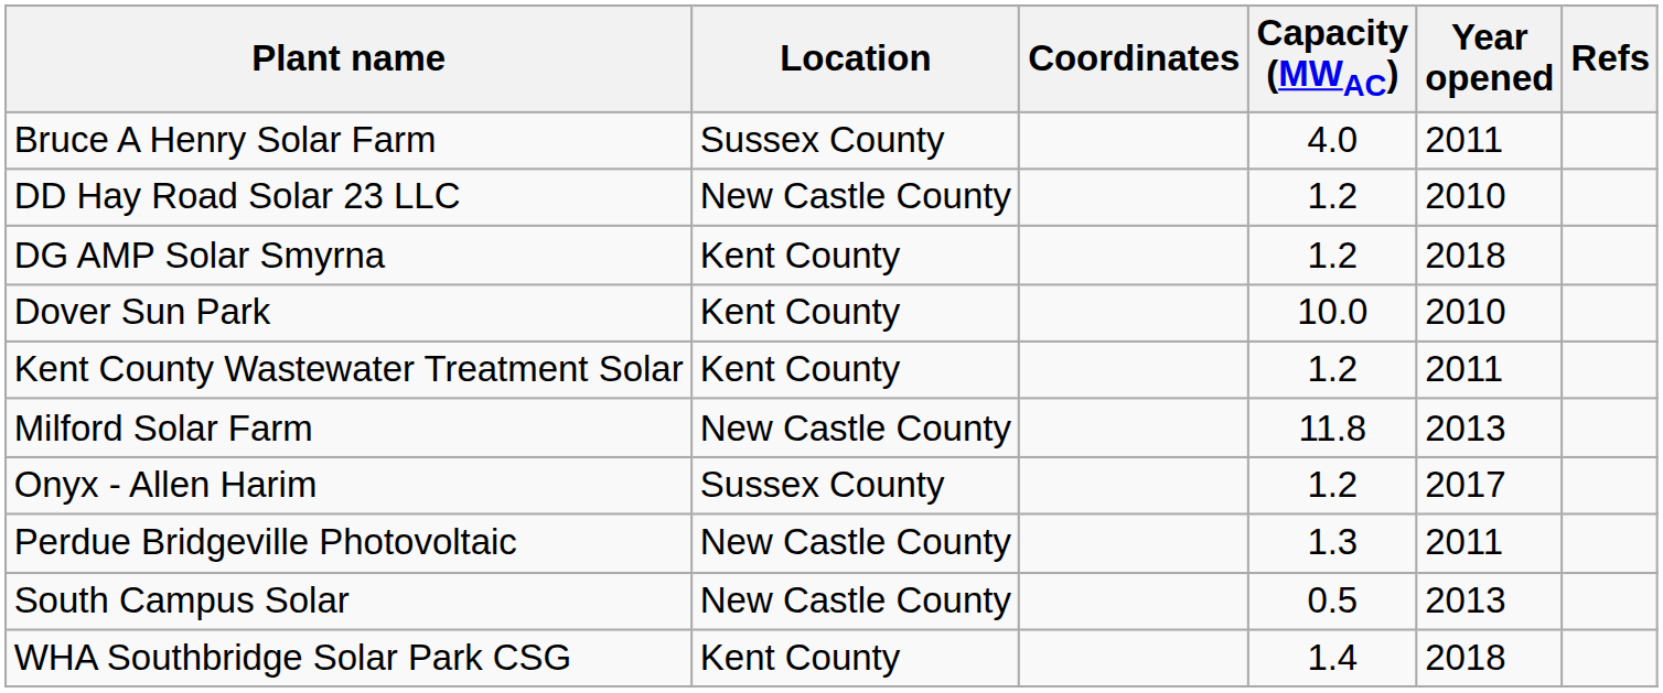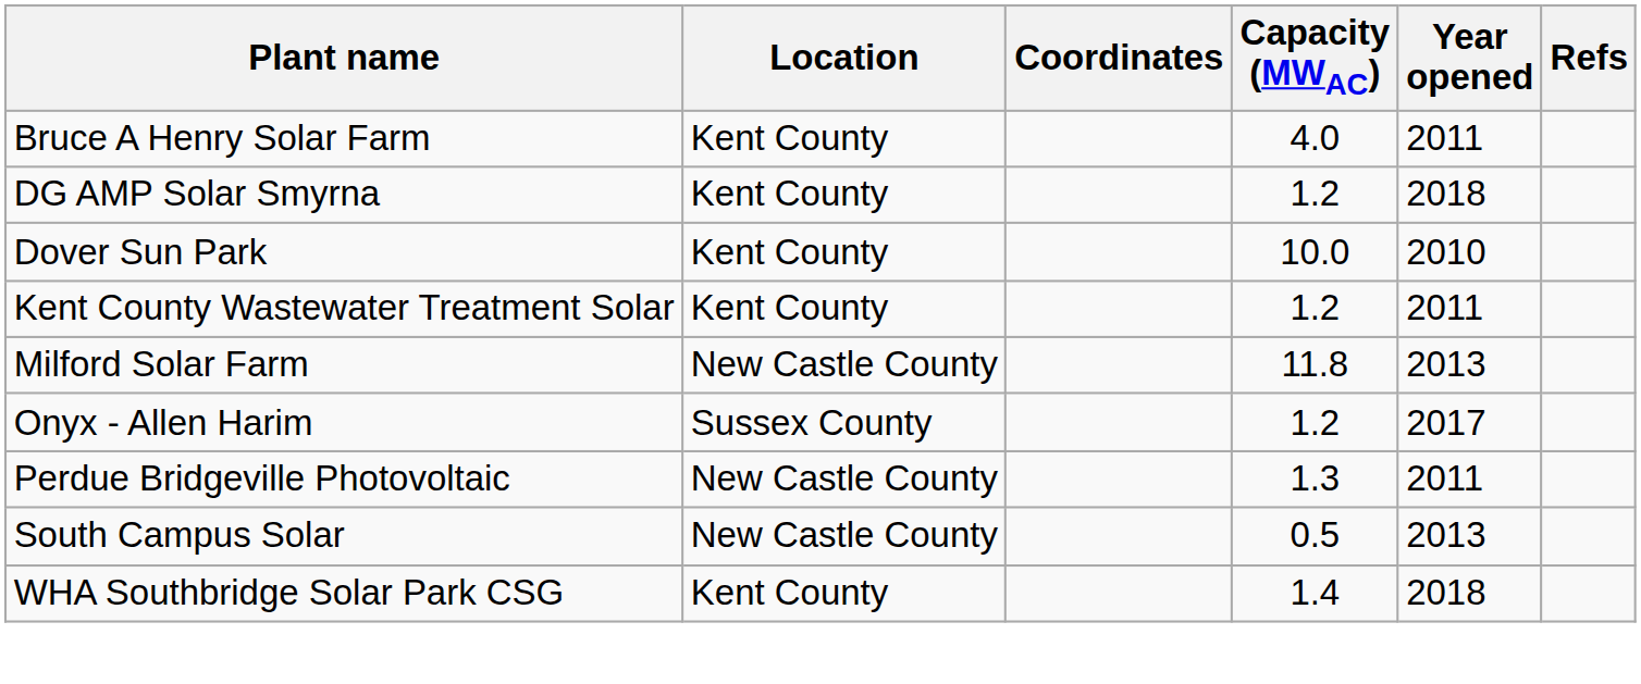 <table class="wikitable sortable">
 <tr>
 <th>Plant name</th>
 <th>Location</th>
 <th>Coordinates</th>
 <th>Capacity<br>(<a href='#'>MW<sub>AC</sub></a>)</th>
 <th>Year<br>opened</th>
 <th>Refs</th>
 </tr>
 <tr>
 <td>Bruce A Henry Solar Farm</td>
-<td>Sussex County</td>
+<td>Kent County</td>
 <td></td>
 <td align=center>4.0</td>
 <td>2011</td>
-<td></td>
-</tr>
-<tr>
-<td>DD Hay Road Solar 23 LLC</td>
-<td>New Castle County</td>
-<td></td>
-<td align=center>1.2</td>
-<td>2010</td>
 <td></td>
 </tr>
 <tr>
 <td>DG AMP Solar Smyrna</td>
 <td>Kent County</td>
 <td></td>
 <td align=center>1.2</td>
 <td>2018</td>
 <td></td>
 </tr>
 <tr>
 <td>Dover Sun Park</td>
 <td>Kent County</td>
 <td></td>
 <td align=center>10.0</td>
 <td>2010</td>
 <td></td>
 </tr>
 <tr>
 <td>Kent County Wastewater Treatment Solar</td>
 <td>Kent County</td>
 <td></td>
 <td align=center>1.2</td>
 <td>2011</td>
 <td></td>
 </tr>
 <tr>
 <td>Milford Solar Farm</td>
 <td>New Castle County</td>
 <td></td>
 <td align=center>11.8</td>
 <td>2013</td>
 <td></td>
 </tr>
 <tr>
 <td>Onyx - Allen Harim</td>
 <td>Sussex County</td>
 <td></td>
 <td align=center>1.2</td>
 <td>2017</td>
 <td></td>
 </tr>
 <tr>
 <td>Perdue Bridgeville Photovoltaic</td>
 <td>New Castle County</td>
 <td></td>
 <td align=center>1.3</td>
 <td>2011</td>
 <td></td>
 </tr>
 <tr>
 <td>South Campus Solar</td>
 <td>New Castle County</td>
 <td></td>
 <td align=center>0.5</td>
 <td>2013</td>
 <td></td>
 </tr>
 <tr>
 <td>WHA Southbridge Solar Park CSG</td>
 <td>Kent County</td>
 <td></td>
 <td align=center>1.4</td>
 <td>2018</td>
 <td></td>
 </tr>
 </table>
